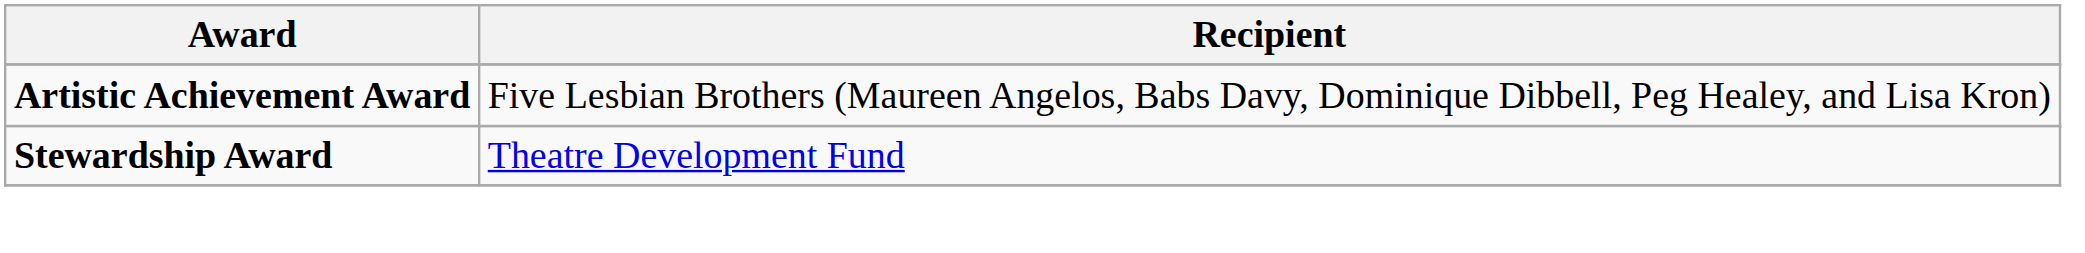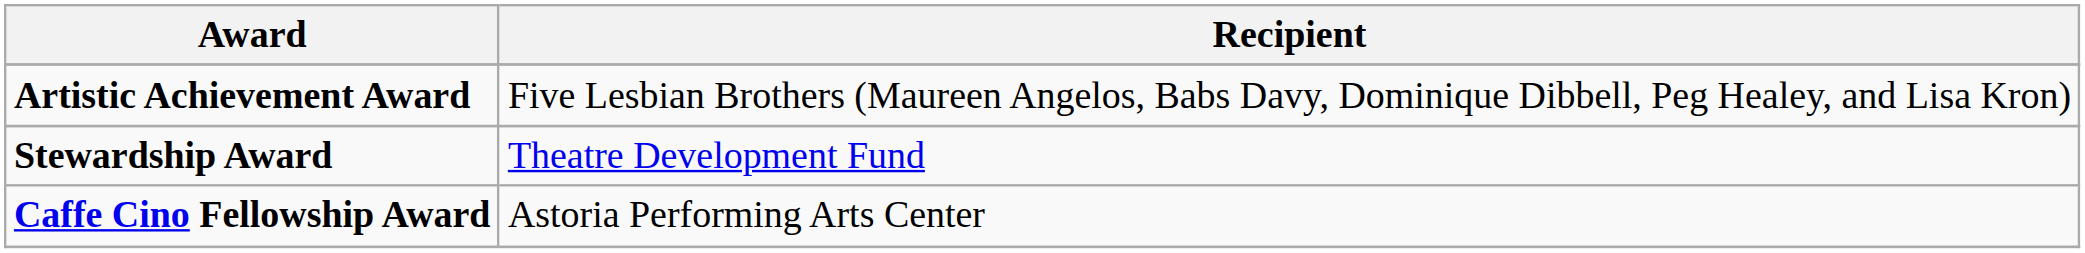 <table class="wikitable">
 <tr>
 <th>Award</th>
 <th>Recipient</th>
 </tr>
 <tr>
 </tr>
 <tr>
 <td><strong>Artistic Achievement Award</strong></td>
 <td>Five Lesbian Brothers (Maureen Angelos, Babs Davy, Dominique Dibbell, Peg Healey, and Lisa Kron)</td>
 </tr>
 <tr>
 </tr>
 <tr>
 <td><strong>Stewardship Award</strong></td>
 <td><a href='#'>Theatre Development Fund</a></td>
 </tr>
 <tr>
+<td><strong><a href='#'>Caffe Cino</a> Fellowship Award</strong></td>
+<td>Astoria Performing Arts Center</td>
+</tr>
+<tr>
 </tr>
 </table>
